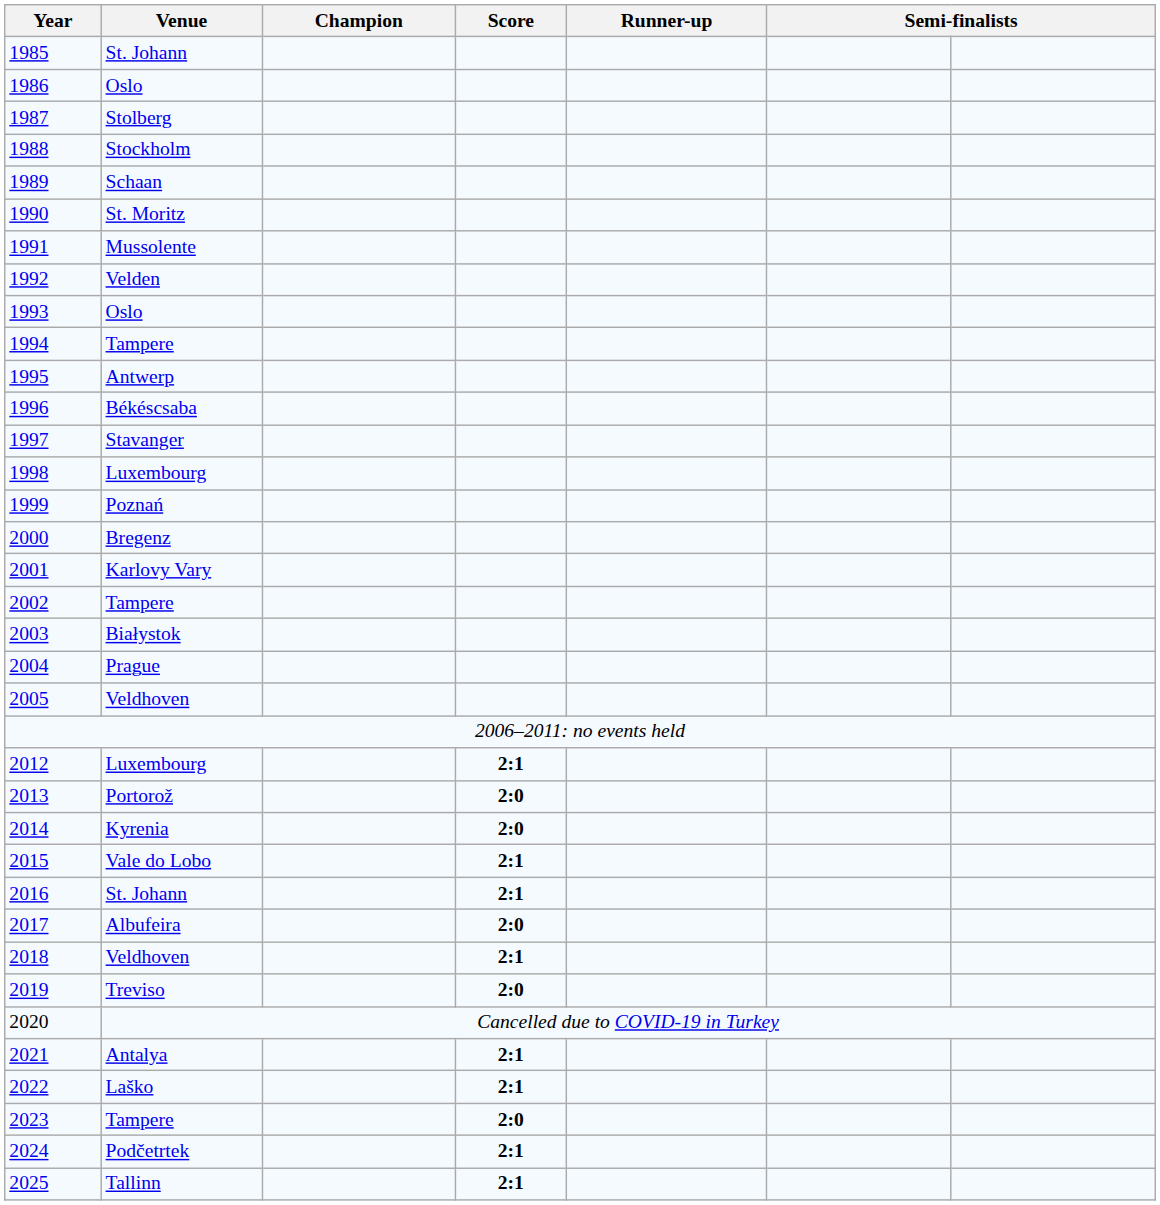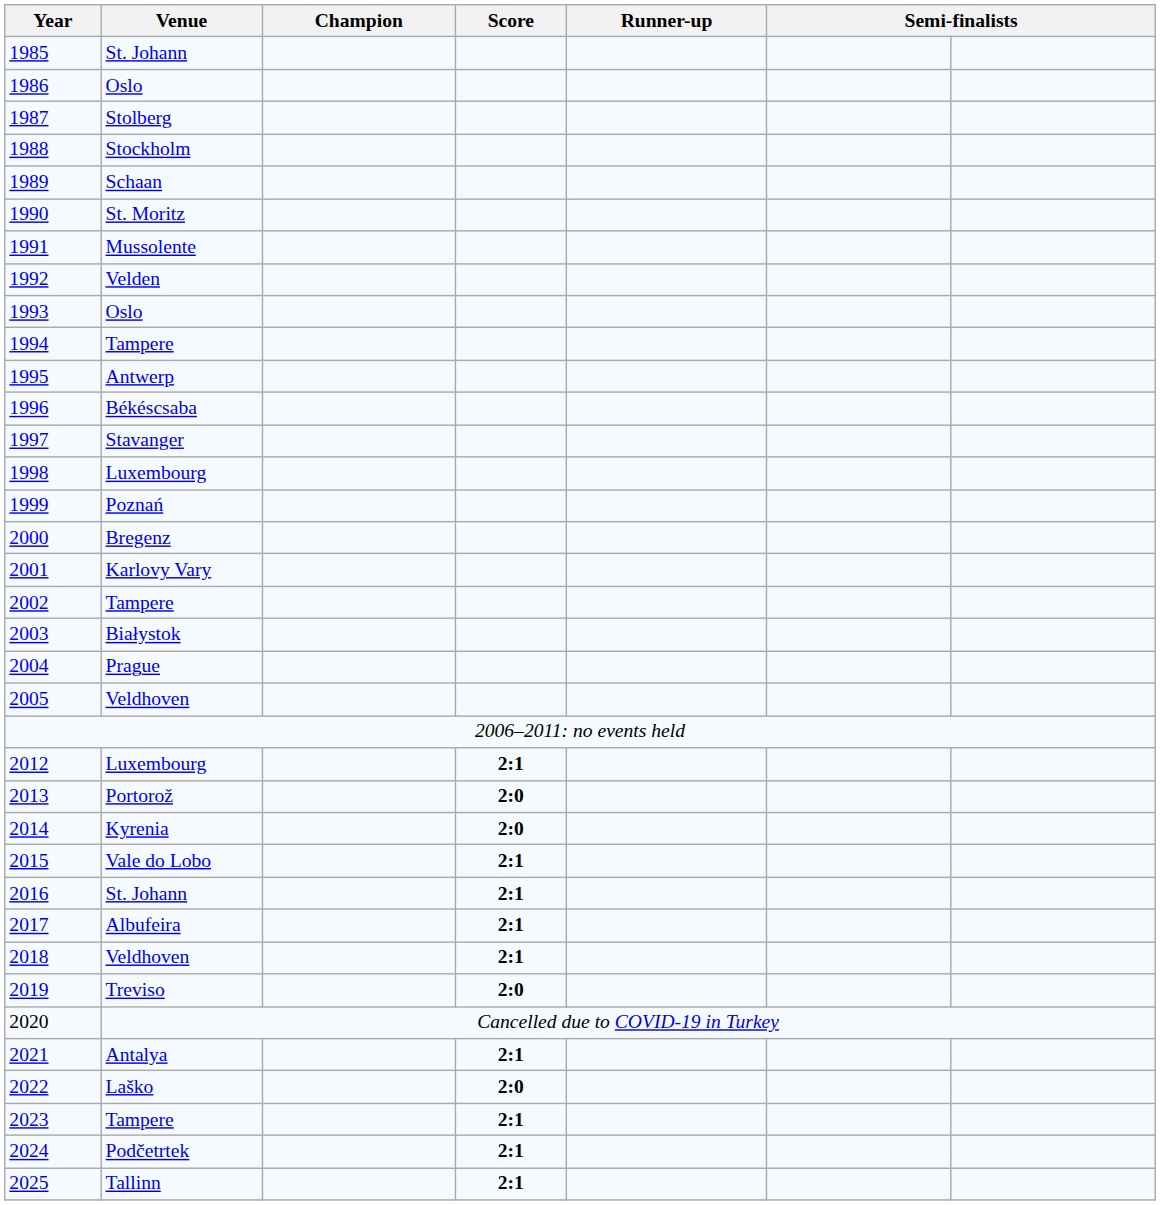 <table class="wikitable sortable" style="background-color:#F5FAFF; font-size:85%; width:800px">
 <tr>
 <th>Year</th>
 <th style="width:14%">Venue</th>
 <th>Champion</th>
 <th>Score</th>
 <th>Runner-up</th>
 <th colspan="2">Semi-finalists</th>
 </tr>
 <tr>
 <td><a href='#'>1985</a></td>
 <td align="left"> <a href='#'>St. Johann</a></td>
 <td></td>
 <td></td>
 <td></td>
 <td style="width:16%"></td>
 <td></td>
 </tr>
 <tr>
 <td><a href='#'>1986</a></td>
 <td align="left"> <a href='#'>Oslo</a></td>
 <td></td>
 <td></td>
 <td></td>
 <td></td>
 <td></td>
 </tr>
 <tr>
 <td><a href='#'>1987</a></td>
 <td align="left"> <a href='#'>Stolberg</a></td>
 <td></td>
 <td></td>
 <td></td>
 <td></td>
 <td></td>
 </tr>
 <tr>
 <td><a href='#'>1988</a></td>
 <td align="left"> <a href='#'>Stockholm</a></td>
 <td></td>
 <td></td>
 <td></td>
 <td></td>
 <td></td>
 </tr>
 <tr>
 <td><a href='#'>1989</a></td>
 <td align="left"> <a href='#'>Schaan</a></td>
 <td></td>
 <td></td>
 <td></td>
 <td></td>
 <td></td>
 </tr>
 <tr>
 <td><a href='#'>1990</a></td>
 <td align="left"> <a href='#'>St. Moritz</a></td>
 <td></td>
 <td></td>
 <td></td>
 <td></td>
 <td></td>
 </tr>
 <tr>
 <td><a href='#'>1991</a></td>
 <td align="left"> <a href='#'>Mussolente</a></td>
 <td></td>
 <td></td>
 <td></td>
 <td></td>
 <td></td>
 </tr>
 <tr>
 <td><a href='#'>1992</a></td>
 <td align="left"> <a href='#'>Velden</a></td>
 <td></td>
 <td></td>
 <td></td>
 <td></td>
 <td></td>
 </tr>
 <tr>
 <td><a href='#'>1993</a></td>
 <td align="left"> <a href='#'>Oslo</a></td>
 <td></td>
 <td></td>
 <td></td>
 <td></td>
 <td></td>
 </tr>
 <tr>
 <td><a href='#'>1994</a></td>
 <td align="left"> <a href='#'>Tampere</a></td>
 <td></td>
 <td></td>
 <td></td>
 <td></td>
 <td></td>
 </tr>
 <tr>
 <td><a href='#'>1995</a></td>
 <td align="left"> <a href='#'>Antwerp</a></td>
 <td></td>
 <td></td>
 <td></td>
 <td></td>
 <td></td>
 </tr>
 <tr>
 <td><a href='#'>1996</a></td>
 <td align="left"> <a href='#'>Békéscsaba</a></td>
 <td></td>
 <td></td>
 <td></td>
 <td></td>
 <td></td>
 </tr>
 <tr>
 <td><a href='#'>1997</a></td>
 <td align="left"> <a href='#'>Stavanger</a></td>
 <td></td>
 <td></td>
 <td></td>
 <td></td>
 <td></td>
 </tr>
 <tr>
 <td><a href='#'>1998</a></td>
 <td align="left"> <a href='#'>Luxembourg</a></td>
 <td></td>
 <td></td>
 <td></td>
 <td></td>
 <td></td>
 </tr>
 <tr>
 <td><a href='#'>1999</a></td>
 <td align="left"> <a href='#'>Poznań</a></td>
 <td></td>
 <td></td>
 <td></td>
 <td></td>
 <td></td>
 </tr>
 <tr>
 <td><a href='#'>2000</a></td>
 <td align="left"> <a href='#'>Bregenz</a></td>
 <td></td>
 <td></td>
 <td></td>
 <td></td>
 <td></td>
 </tr>
 <tr>
 <td><a href='#'>2001</a></td>
 <td align="left"> <a href='#'>Karlovy Vary</a></td>
 <td></td>
 <td></td>
 <td></td>
 <td></td>
 <td></td>
 </tr>
 <tr>
 <td><a href='#'>2002</a></td>
 <td align="left"> <a href='#'>Tampere</a></td>
 <td></td>
 <td></td>
 <td></td>
 <td></td>
 <td></td>
 </tr>
 <tr>
 <td><a href='#'>2003</a></td>
 <td align="left"> <a href='#'>Białystok</a></td>
 <td></td>
 <td></td>
 <td></td>
 <td></td>
 <td></td>
 </tr>
 <tr>
 <td><a href='#'>2004</a></td>
 <td align="left"> <a href='#'>Prague</a></td>
 <td></td>
 <td></td>
 <td></td>
 <td></td>
 <td></td>
 </tr>
 <tr>
 <td><a href='#'>2005</a></td>
 <td align="left"> <a href='#'>Veldhoven</a></td>
 <td></td>
 <td></td>
 <td></td>
 <td></td>
 <td></td>
 </tr>
 <tr>
 <td colspan="9" align="center"><em>2006–2011: no events held</em></td>
 </tr>
 <tr>
 <td><a href='#'>2012</a></td>
 <td align="left"> <a href='#'>Luxembourg</a></td>
 <td></td>
 <td align="center"><strong>2:1</strong></td>
 <td></td>
 <td></td>
 <td></td>
 </tr>
 <tr>
 <td><a href='#'>2013</a></td>
 <td align="left"> <a href='#'>Portorož</a></td>
 <td></td>
 <td align="center"><strong>2:0</strong></td>
 <td></td>
 <td></td>
 <td></td>
 </tr>
 <tr>
 <td><a href='#'>2014</a></td>
 <td align="left"> <a href='#'>Kyrenia</a></td>
 <td></td>
 <td align="center"><strong>2:0</strong></td>
 <td></td>
 <td></td>
 <td></td>
 </tr>
 <tr>
 <td><a href='#'>2015</a></td>
 <td align="left"> <a href='#'>Vale do Lobo</a></td>
 <td></td>
 <td align="center"><strong>2:1</strong></td>
 <td></td>
 <td></td>
 <td></td>
 </tr>
 <tr>
 <td><a href='#'>2016</a></td>
 <td align="left"> <a href='#'>St. Johann</a></td>
 <td></td>
 <td align="center"><strong>2:1</strong></td>
 <td></td>
 <td></td>
 <td></td>
 </tr>
 <tr>
 <td><a href='#'>2017</a></td>
 <td align="left"> <a href='#'>Albufeira</a></td>
 <td></td>
-<td align="center"><strong>2:0</strong></td>
+<td align="center"><strong>2:1</strong></td>
 <td></td>
 <td></td>
 <td></td>
 </tr>
 <tr>
 <td><a href='#'>2018</a></td>
 <td align="left"> <a href='#'>Veldhoven</a></td>
 <td></td>
 <td align="center"><strong>2:1</strong></td>
 <td></td>
 <td></td>
 <td></td>
 </tr>
 <tr>
 <td><a href='#'>2019</a></td>
 <td align="left"> <a href='#'>Treviso</a></td>
 <td></td>
 <td align="center"><strong>2:0</strong></td>
 <td></td>
 <td></td>
 <td></td>
 </tr>
 <tr>
 <td>2020</td>
 <td colspan=9 align="center"><em>Cancelled due to <a href='#'>COVID-19 in Turkey</a></em></td>
 </tr>
 <tr>
 <td><a href='#'>2021</a></td>
 <td> <a href='#'>Antalya</a></td>
 <td></td>
 <td align="center"><strong>2:1</strong></td>
 <td></td>
 <td></td>
 <td></td>
 </tr>
 <tr>
 <td><a href='#'>2022</a></td>
 <td> <a href='#'>Laško</a></td>
 <td></td>
-<td align="center"><strong>2:1</strong></td>
+<td align="center"><strong>2:0</strong></td>
 <td></td>
 <td></td>
 <td></td>
 </tr>
 <tr>
 <td><a href='#'>2023</a></td>
 <td> <a href='#'>Tampere</a></td>
 <td></td>
-<td align="center"><strong>2:0</strong></td>
+<td align="center"><strong>2:1</strong></td>
 <td></td>
 <td></td>
 <td></td>
 </tr>
 <tr>
 <td><a href='#'>2024</a></td>
 <td> <a href='#'>Podčetrtek</a></td>
 <td></td>
 <td align="center"><strong>2:1</strong></td>
 <td></td>
 <td></td>
 <td></td>
 </tr>
 <tr>
 <td><a href='#'>2025</a></td>
 <td> <a href='#'>Tallinn</a></td>
 <td></td>
 <td align="center"><strong>2:1</strong></td>
 <td></td>
 <td></td>
 <td></td>
 </tr>
 </table>
